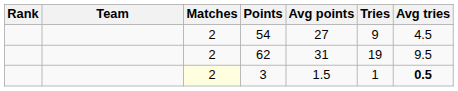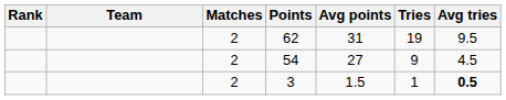 <table class="wikitable sortable" style="text-align:center">
 <tr>
 <th data-sort-type="number">Rank</th>
 <th style="width:170px;">Team</th>
 <th>Matches</th>
 <th>Points</th>
 <th>Avg points</th>
 <th>Tries</th>
 <th>Avg tries</th>
 </tr>
 <tr>
 <td></td>
 <td align=left></td>
 <td>2</td>
+<td>62</td>
+<td>31</td>
+<td>19</td>
+<td>9.5</td>
+</tr>
+<tr>
+<td></td>
+<td align=left></td>
+<td>2</td>
 <td>54</td>
 <td>27</td>
 <td>9</td>
 <td>4.5</td>
 </tr>
 <tr>
 <td></td>
 <td align=left></td>
 <td>2</td>
-<td>62</td>
-<td>31</td>
-<td>19</td>
-<td>9.5</td>
-</tr>
-<tr>
-<td></td>
-<td align=left></td>
-<td style="background: lightyellow;">2</td>
 <td>3</td>
 <td>1.5</td>
 <td>1</td>
 <td><strong>0.5</strong></td>
 </tr>
 </table>
